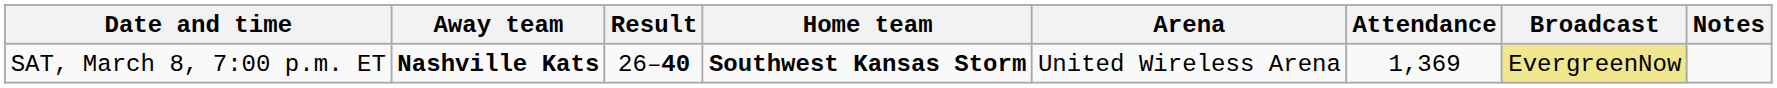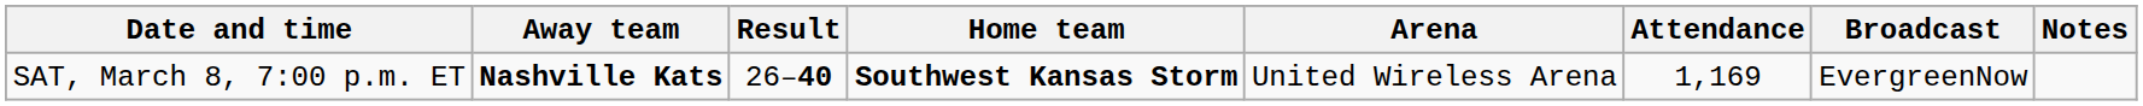 <table class="wikitable" style="text-align:center;">
 <tr>
 <th>Date and time</th>
 <th>Away team</th>
 <th>Result</th>
 <th>Home team</th>
 <th>Arena</th>
 <th>Attendance</th>
 <th>Broadcast</th>
 <th>Notes</th>
 </tr>
 <tr>
 <td>SAT, March 8, 7:00 p.m. ET</td>
 <td><strong>Nashville Kats</strong></td>
 <td>26–<strong>40</strong></td>
 <td><strong>Southwest Kansas Storm</strong></td>
 <td>United Wireless Arena</td>
-<td>1,369</td>
-<td style="background: khaki;">EvergreenNow</td>
+<td>1,169</td>
+<td>EvergreenNow</td>
 <td></td>
 </tr>
 </table>
